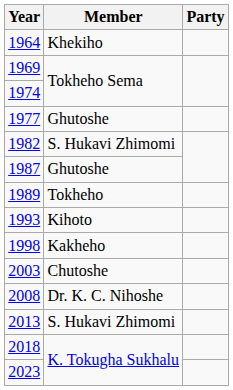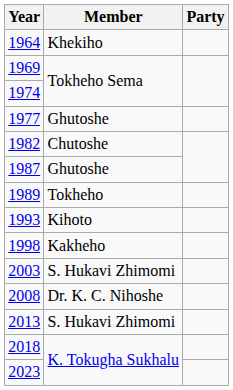 <table class="wikitable sortable">
 <tr>
 <th>Year</th>
 <th>Member</th>
 <th colspan="2">Party</th>
 </tr>
 <tr>
 <td><a href='#'>1964</a></td>
 <td>Khekiho</td>
 <td></td>
 </tr>
 <tr>
 <td><a href='#'>1969</a></td>
 <td rowspan=2>Tokheho Sema</td>
 </tr>
 <tr>
 <td><a href='#'>1974</a></td>
 </tr>
 <tr>
 <td><a href='#'>1977</a></td>
 <td>Ghutoshe</td>
 <td></td>
 </tr>
 <tr>
 <td><a href='#'>1982</a></td>
-<td>S. Hukavi Zhimomi</td>
+<td>Chutoshe</td>
 </tr>
 <tr>
 <td><a href='#'>1987</a></td>
 <td>Ghutoshe</td>
 </tr>
 <tr>
 <td><a href='#'>1989</a></td>
 <td>Tokheho</td>
 <td></td>
 </tr>
 <tr>
 <td><a href='#'>1993</a></td>
 <td>Kihoto</td>
 <td></td>
 </tr>
 <tr>
 <td><a href='#'>1998</a></td>
 <td>Kakheho</td>
 </tr>
 <tr>
 <td><a href='#'>2003</a></td>
-<td>Chutoshe</td>
+<td>S. Hukavi Zhimomi</td>
 <td></td>
 </tr>
 <tr>
 <td><a href='#'>2008</a></td>
 <td>Dr. K. C. Nihoshe</td>
 <td></td>
 </tr>
 <tr>
 <td><a href='#'>2013</a></td>
 <td>S. Hukavi Zhimomi</td>
 <td></td>
 </tr>
 <tr>
 <td><a href='#'>2018</a></td>
 <td rowspan=2><a href='#'>K. Tokugha Sukhalu</a></td>
 <td></td>
 </tr>
 <tr>
 <td><a href='#'>2023</a></td>
 </tr>
 </table>
